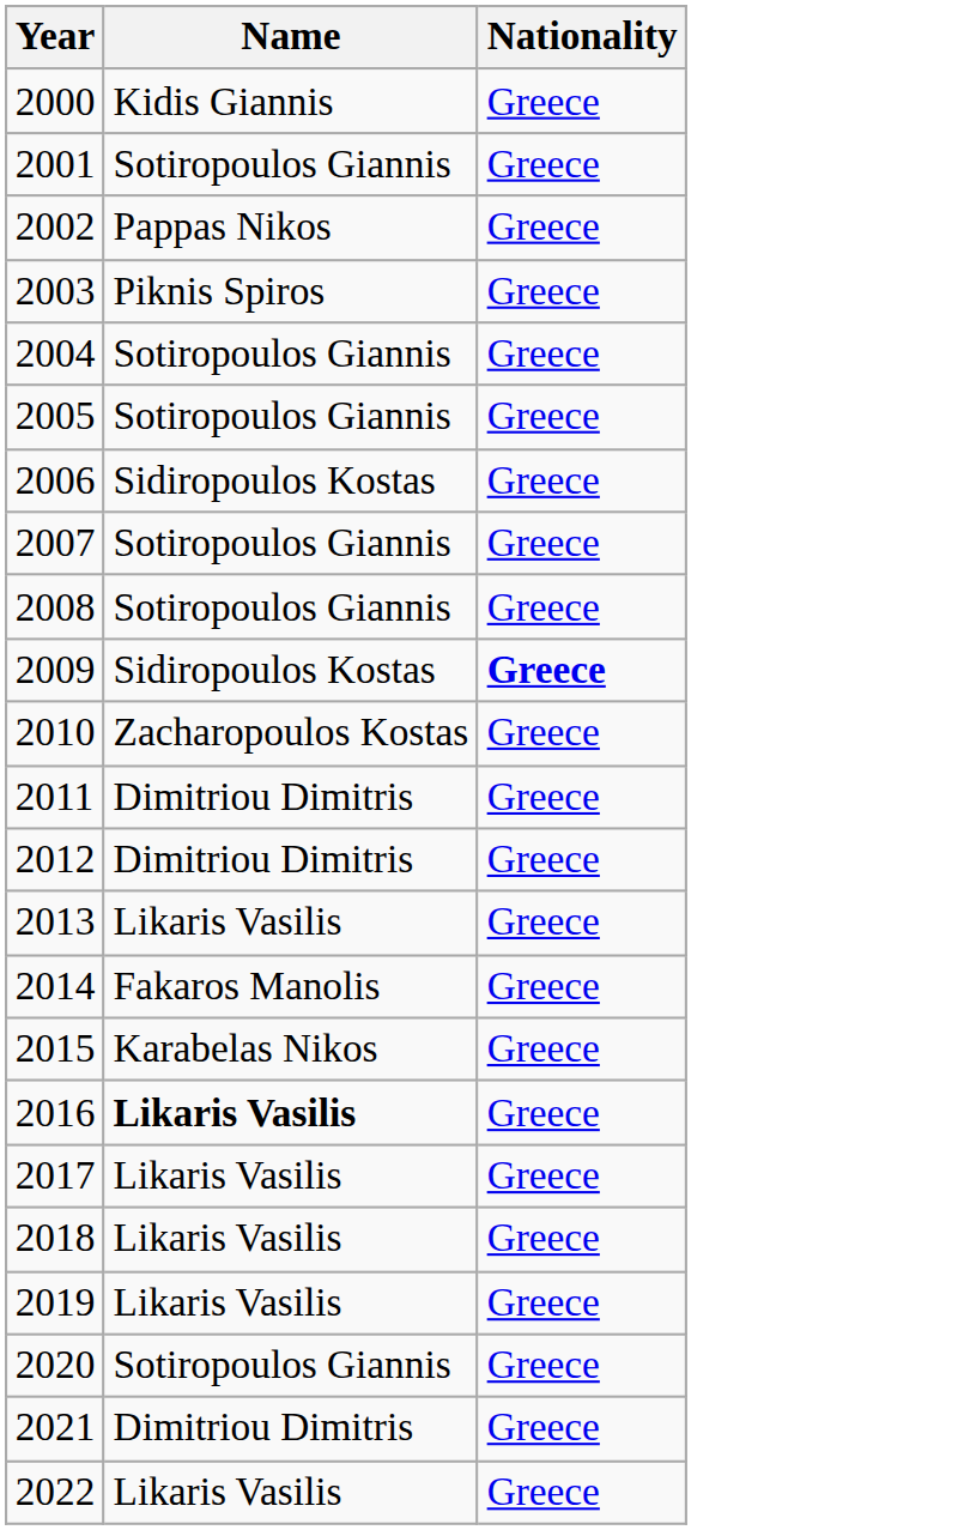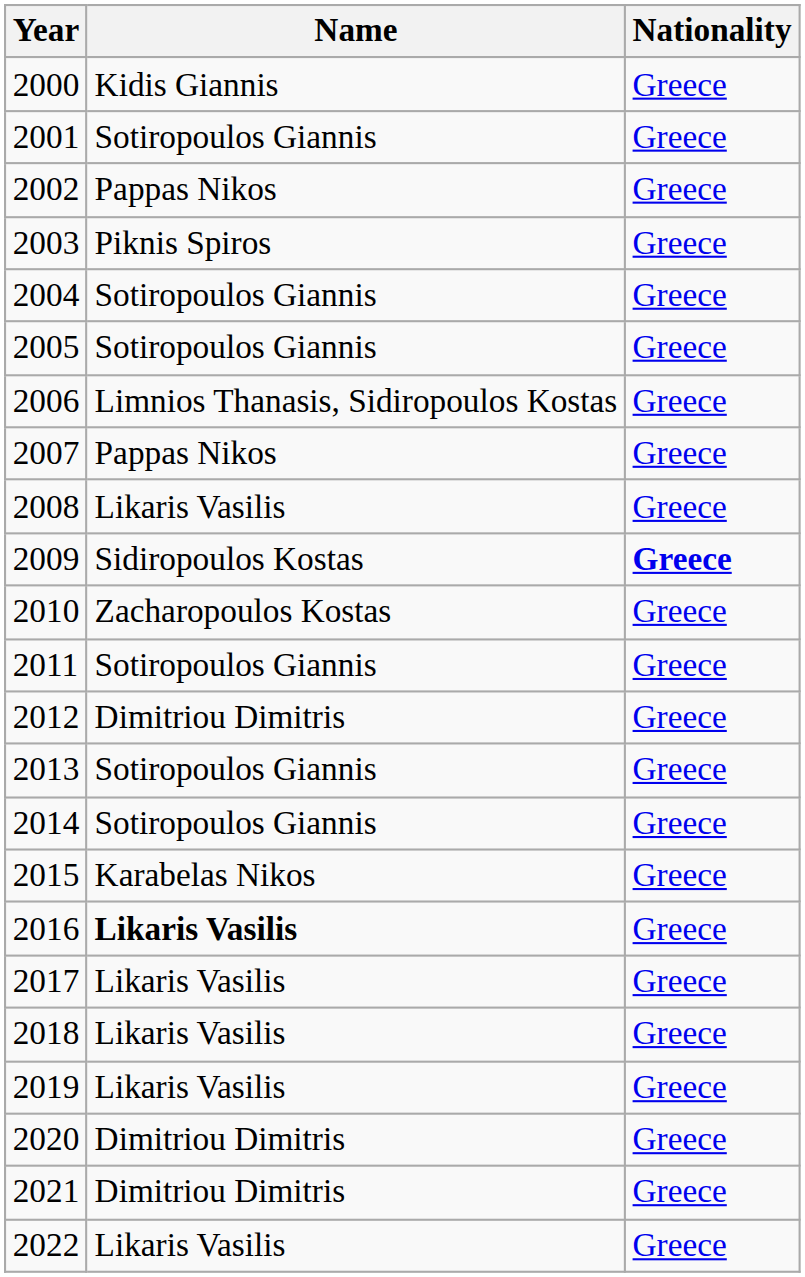 <table class="wikitable sortable">
 <tr>
 <th>Year</th>
 <th>Name</th>
 <th>Nationality</th>
 </tr>
 <tr>
 <td>2000</td>
 <td>Kidis Giannis</td>
 <td><a href='#'>Greece</a></td>
 </tr>
 <tr>
 <td>2001</td>
 <td>Sotiropoulos Giannis</td>
 <td><a href='#'>Greece</a></td>
 </tr>
 <tr>
 <td>2002</td>
 <td>Pappas Nikos</td>
 <td><a href='#'>Greece</a></td>
 </tr>
 <tr>
 <td>2003</td>
 <td>Piknis Spiros</td>
 <td><a href='#'>Greece</a></td>
 </tr>
 <tr>
 <td>2004</td>
 <td>Sotiropoulos Giannis</td>
 <td><a href='#'>Greece</a></td>
 </tr>
 <tr>
 <td>2005</td>
 <td>Sotiropoulos Giannis</td>
 <td><a href='#'>Greece</a></td>
 </tr>
 <tr>
 <td>2006</td>
-<td>Sidiropoulos Kostas</td>
+<td>Limnios Thanasis, Sidiropoulos Kostas</td>
 <td><a href='#'>Greece</a></td>
 </tr>
 <tr>
 <td>2007</td>
-<td>Sotiropoulos Giannis</td>
+<td>Pappas Nikos</td>
 <td><a href='#'>Greece</a></td>
 </tr>
 <tr>
 <td>2008</td>
-<td>Sotiropoulos Giannis</td>
+<td>Likaris Vasilis</td>
 <td><a href='#'>Greece</a></td>
 </tr>
 <tr>
 <td>2009</td>
 <td>Sidiropoulos Kostas</td>
 <td><strong><a href='#'>Greece</a></strong></td>
 </tr>
 <tr>
 <td>2010</td>
 <td>Zacharopoulos Kostas</td>
 <td><a href='#'>Greece</a></td>
 </tr>
 <tr>
 <td>2011</td>
-<td>Dimitriou Dimitris</td>
+<td>Sotiropoulos Giannis</td>
 <td><a href='#'>Greece</a></td>
 </tr>
 <tr>
 <td>2012</td>
 <td>Dimitriou Dimitris</td>
 <td><a href='#'>Greece</a></td>
 </tr>
 <tr>
 <td>2013</td>
-<td>Likaris Vasilis</td>
+<td>Sotiropoulos Giannis</td>
 <td><a href='#'>Greece</a></td>
 </tr>
 <tr>
 <td>2014</td>
-<td>Fakaros Manolis</td>
+<td>Sotiropoulos Giannis</td>
 <td><a href='#'>Greece</a></td>
 </tr>
 <tr>
 <td>2015</td>
 <td>Karabelas Nikos</td>
 <td><a href='#'>Greece</a></td>
 </tr>
 <tr>
 <td>2016</td>
 <td><strong>Likaris Vasilis</strong></td>
 <td><a href='#'>Greece</a></td>
 </tr>
 <tr>
 <td>2017</td>
 <td>Likaris Vasilis</td>
 <td><a href='#'>Greece</a></td>
 </tr>
 <tr>
 <td>2018</td>
 <td>Likaris Vasilis</td>
 <td><a href='#'>Greece</a></td>
 </tr>
 <tr>
 <td>2019</td>
 <td>Likaris Vasilis</td>
 <td><a href='#'>Greece</a></td>
 </tr>
 <tr>
 <td>2020</td>
-<td>Sotiropoulos Giannis</td>
+<td>Dimitriou Dimitris</td>
 <td><a href='#'>Greece</a></td>
 </tr>
 <tr>
 <td>2021</td>
 <td>Dimitriou Dimitris</td>
 <td><a href='#'>Greece</a></td>
 </tr>
 <tr>
 <td>2022</td>
 <td>Likaris Vasilis</td>
 <td><a href='#'>Greece</a></td>
 </tr>
 </table>
